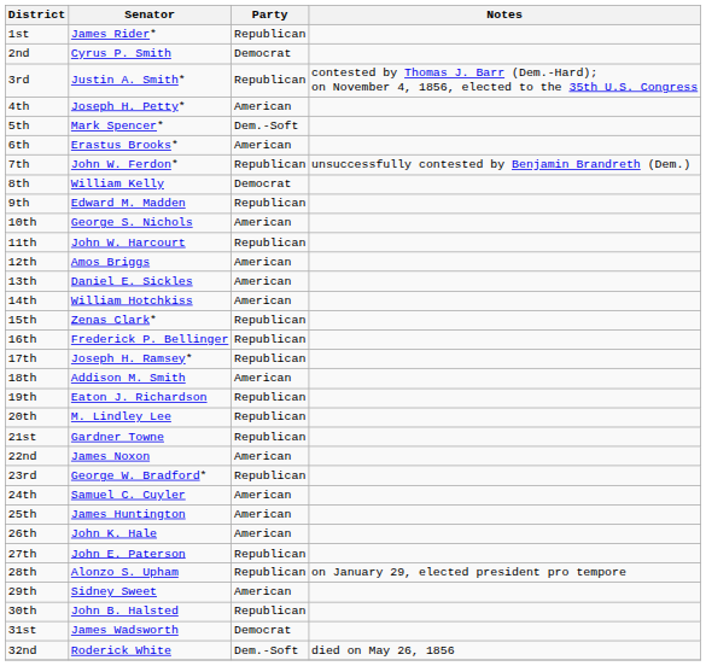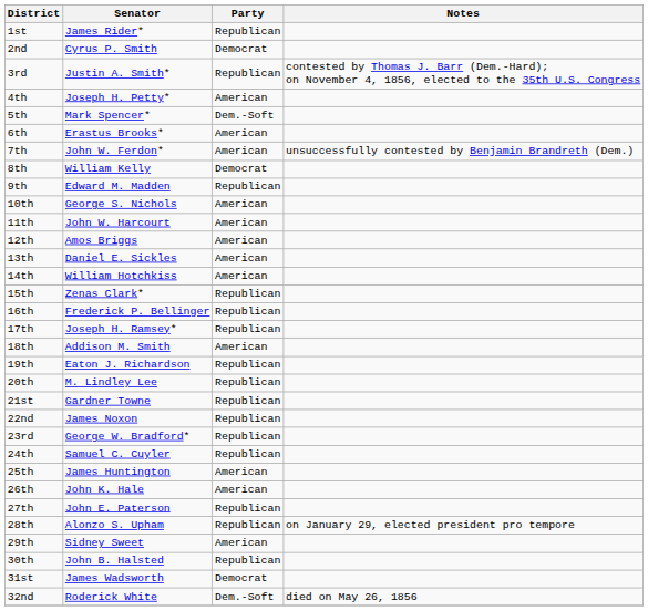 <table class=wikitable>
 <tr>
 <th>District</th>
 <th>Senator</th>
 <th>Party</th>
 <th>Notes</th>
 </tr>
 <tr>
 <td>1st</td>
 <td><a href='#'>James Rider</a>*</td>
 <td>Republican</td>
 <td></td>
 </tr>
 <tr>
 <td>2nd</td>
 <td><a href='#'>Cyrus P. Smith</a></td>
 <td>Democrat</td>
 <td></td>
 </tr>
 <tr>
 <td>3rd</td>
 <td><a href='#'>Justin A. Smith</a>*</td>
 <td>Republican</td>
 <td>contested by <a href='#'>Thomas J. Barr</a> (Dem.-Hard); <br>on November 4, 1856, elected to the <a href='#'>35th U.S. Congress</a></td>
 </tr>
 <tr>
 <td>4th</td>
 <td><a href='#'>Joseph H. Petty</a>*</td>
 <td>American</td>
 <td></td>
 </tr>
 <tr>
 <td>5th</td>
 <td><a href='#'>Mark Spencer</a>*</td>
 <td>Dem.-Soft</td>
 <td></td>
 </tr>
 <tr>
 <td>6th</td>
 <td><a href='#'>Erastus Brooks</a>*</td>
 <td>American</td>
 <td></td>
 </tr>
 <tr>
 <td>7th</td>
 <td><a href='#'>John W. Ferdon</a>*</td>
-<td>Republican</td>
+<td>American</td>
 <td>unsuccessfully contested by <a href='#'>Benjamin Brandreth</a> (Dem.)</td>
 </tr>
 <tr>
 <td>8th</td>
 <td><a href='#'>William Kelly</a></td>
 <td>Democrat</td>
 <td></td>
 </tr>
 <tr>
 <td>9th</td>
 <td><a href='#'>Edward M. Madden</a></td>
 <td>Republican</td>
 <td></td>
 </tr>
 <tr>
 <td>10th</td>
 <td><a href='#'>George S. Nichols</a></td>
 <td>American</td>
 <td></td>
 </tr>
 <tr>
 <td>11th</td>
 <td><a href='#'>John W. Harcourt</a></td>
-<td>Republican</td>
+<td>American</td>
 <td></td>
 </tr>
 <tr>
 <td>12th</td>
 <td><a href='#'>Amos Briggs</a></td>
 <td>American</td>
 <td></td>
 </tr>
 <tr>
 <td>13th</td>
 <td><a href='#'>Daniel E. Sickles</a></td>
 <td>American</td>
 <td></td>
 </tr>
 <tr>
 <td>14th</td>
 <td><a href='#'>William Hotchkiss</a></td>
 <td>American</td>
 <td></td>
 </tr>
 <tr>
 <td>15th</td>
 <td><a href='#'>Zenas Clark</a>*</td>
 <td>Republican</td>
 <td></td>
 </tr>
 <tr>
 <td>16th</td>
 <td><a href='#'>Frederick P. Bellinger</a></td>
 <td>Republican</td>
 <td></td>
 </tr>
 <tr>
 <td>17th</td>
 <td><a href='#'>Joseph H. Ramsey</a>*</td>
 <td>Republican</td>
 <td></td>
 </tr>
 <tr>
 <td>18th</td>
 <td><a href='#'>Addison M. Smith</a></td>
 <td>American</td>
 <td></td>
 </tr>
 <tr>
 <td>19th</td>
 <td><a href='#'>Eaton J. Richardson</a></td>
 <td>Republican</td>
 <td></td>
 </tr>
 <tr>
 <td>20th</td>
 <td><a href='#'>M. Lindley Lee</a></td>
 <td>Republican</td>
 <td></td>
 </tr>
 <tr>
 <td>21st</td>
 <td><a href='#'>Gardner Towne</a></td>
 <td>Republican</td>
 <td></td>
 </tr>
 <tr>
 <td>22nd</td>
 <td><a href='#'>James Noxon</a></td>
-<td>American</td>
+<td>Republican</td>
 <td></td>
 </tr>
 <tr>
 <td>23rd</td>
 <td><a href='#'>George W. Bradford</a>*</td>
 <td>Republican</td>
 <td></td>
 </tr>
 <tr>
 <td>24th</td>
 <td><a href='#'>Samuel C. Cuyler</a></td>
-<td>American</td>
+<td>Republican</td>
 <td></td>
 </tr>
 <tr>
 <td>25th</td>
 <td><a href='#'>James Huntington</a></td>
 <td>American</td>
 <td></td>
 </tr>
 <tr>
 <td>26th</td>
 <td><a href='#'>John K. Hale</a></td>
 <td>American</td>
 <td></td>
 </tr>
 <tr>
 <td>27th</td>
 <td><a href='#'>John E. Paterson</a></td>
 <td>Republican</td>
 <td></td>
 </tr>
 <tr>
 <td>28th</td>
 <td><a href='#'>Alonzo S. Upham</a></td>
 <td>Republican</td>
 <td>on January 29, elected president pro tempore</td>
 </tr>
 <tr>
 <td>29th</td>
 <td><a href='#'>Sidney Sweet</a></td>
 <td>American</td>
 <td></td>
 </tr>
 <tr>
 <td>30th</td>
 <td><a href='#'>John B. Halsted</a></td>
 <td>Republican</td>
 <td></td>
 </tr>
 <tr>
 <td>31st</td>
 <td><a href='#'>James Wadsworth</a></td>
 <td>Democrat</td>
 <td></td>
 </tr>
 <tr>
 <td>32nd</td>
 <td><a href='#'>Roderick White</a></td>
 <td>Dem.-Soft</td>
 <td>died on May 26, 1856</td>
 </tr>
 <tr>
 </tr>
 </table>
